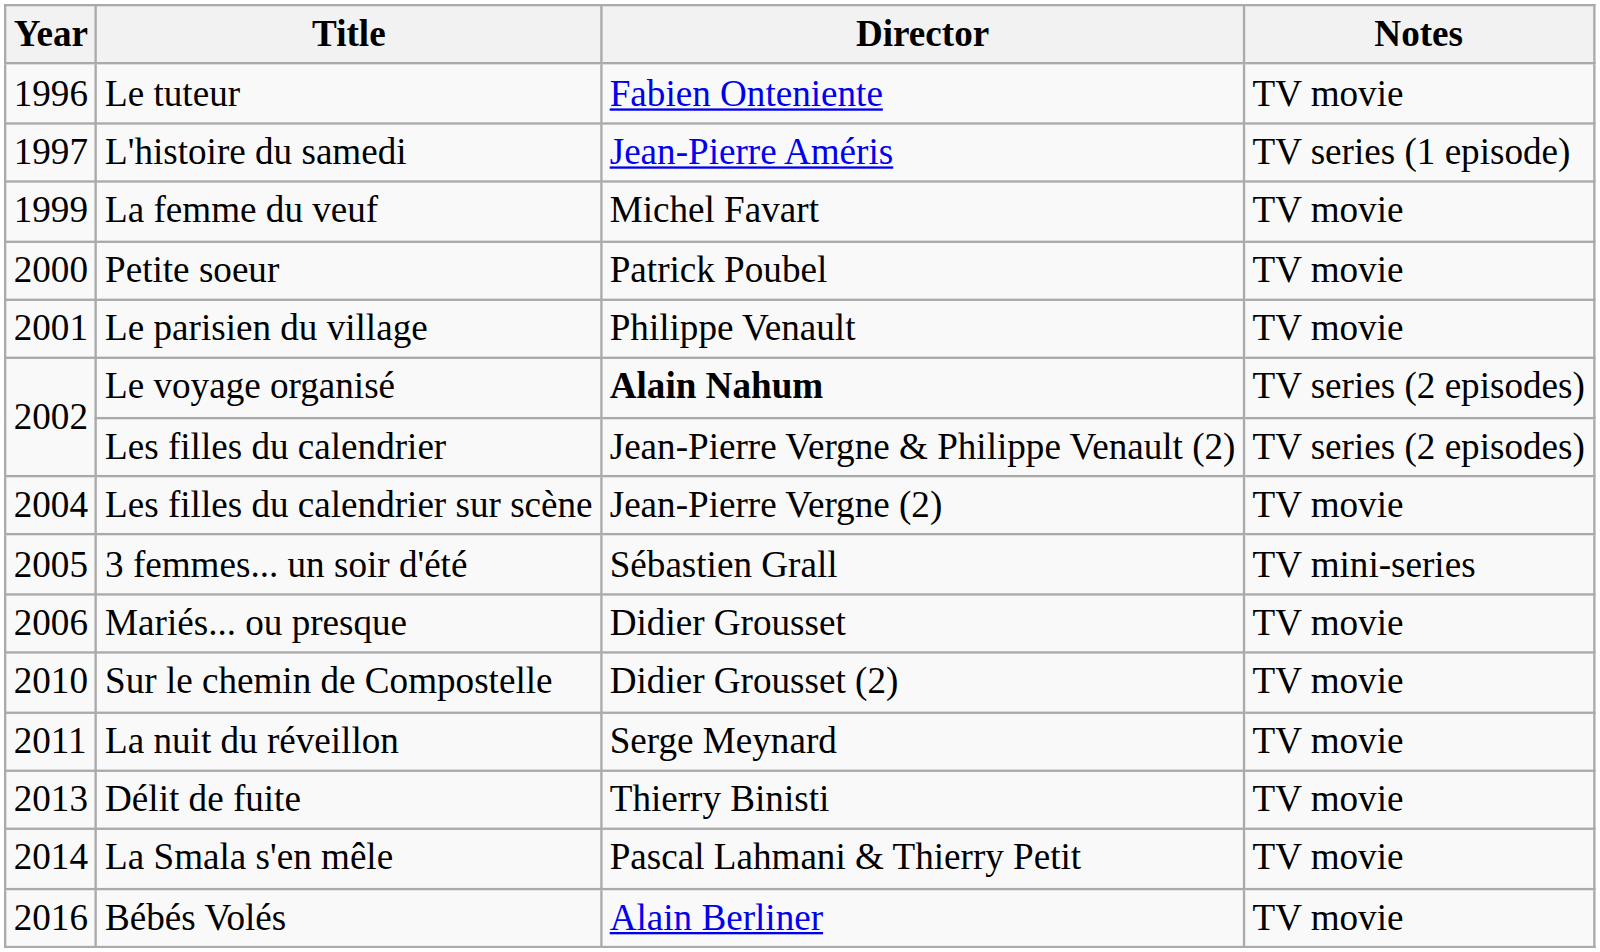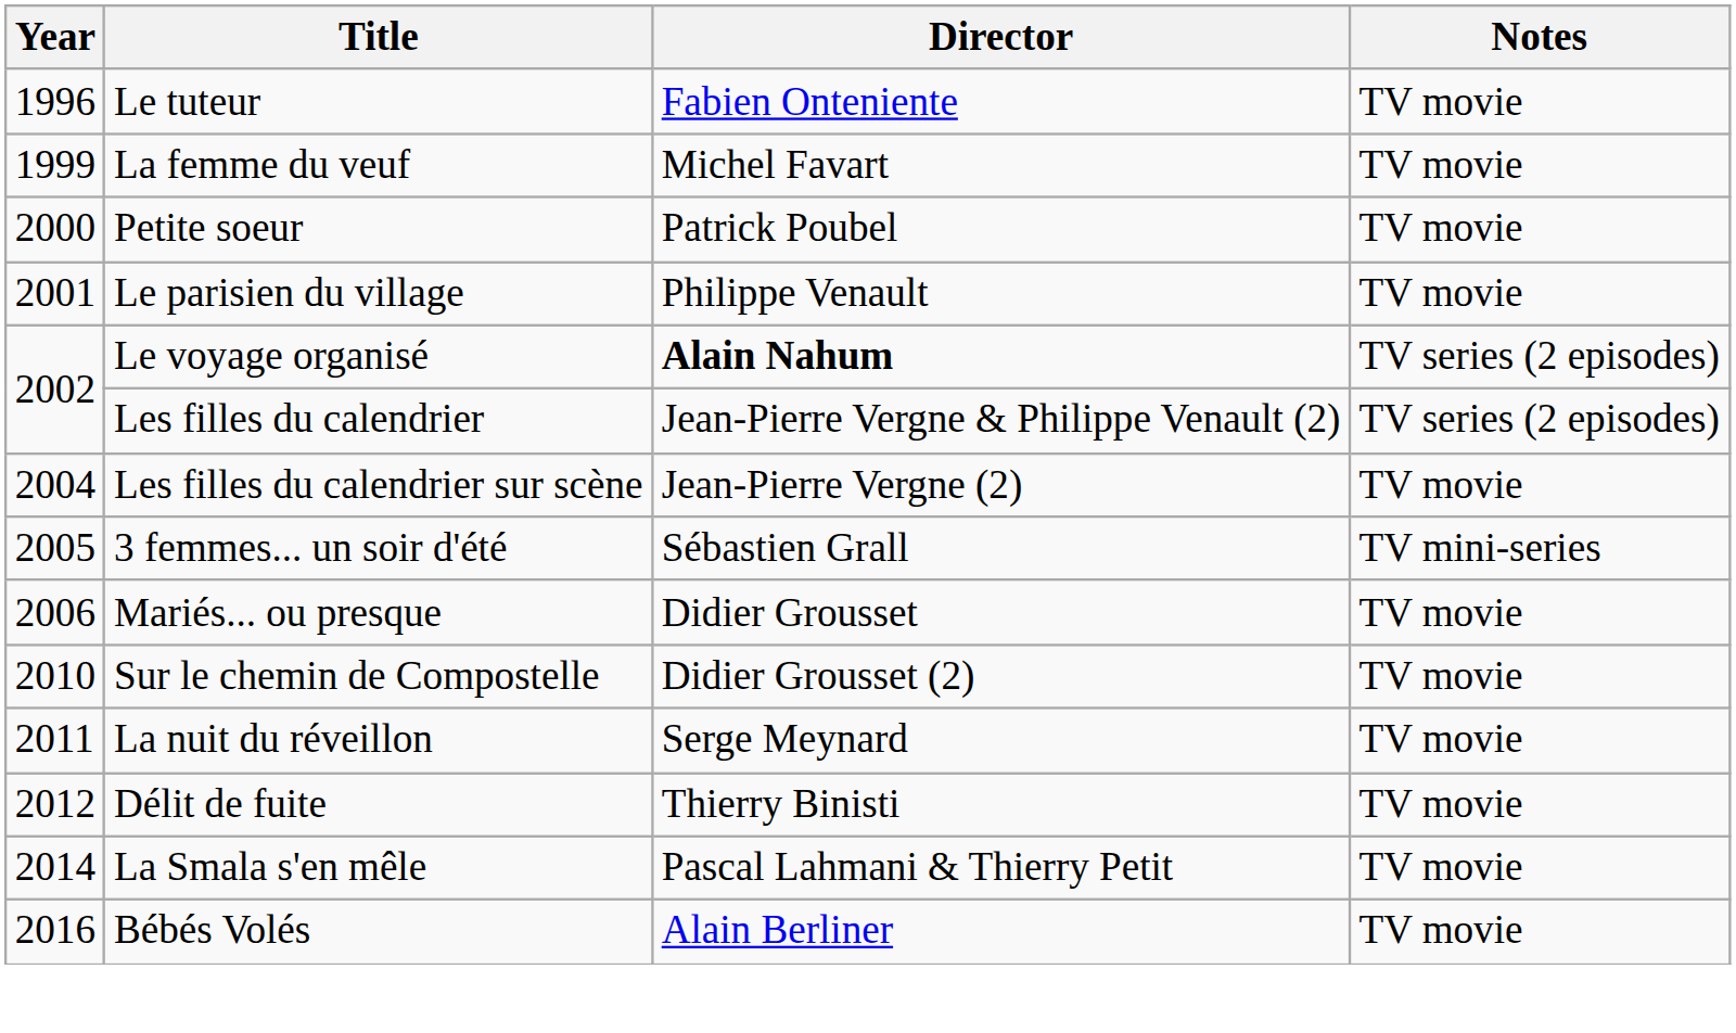 <table class="wikitable sortable">
 <tr>
 <th>Year</th>
 <th>Title</th>
 <th>Director</th>
 <th class="unsortable">Notes</th>
 </tr>
 <tr>
 <td rowspan=1>1996</td>
 <td>Le tuteur</td>
 <td><a href='#'>Fabien Onteniente</a></td>
 <td>TV movie</td>
-</tr>
-<tr>
-<td rowspan=1>1997</td>
-<td>L'histoire du samedi</td>
-<td><a href='#'>Jean-Pierre Améris</a></td>
-<td>TV series (1 episode)</td>
 </tr>
 <tr>
 <td rowspan=1>1999</td>
 <td>La femme du veuf</td>
 <td>Michel Favart</td>
 <td>TV movie</td>
 </tr>
 <tr>
 <td rowspan=1>2000</td>
 <td>Petite soeur</td>
 <td>Patrick Poubel</td>
 <td>TV movie</td>
 </tr>
 <tr>
 <td rowspan=1>2001</td>
 <td>Le parisien du village</td>
 <td>Philippe Venault</td>
 <td>TV movie</td>
 </tr>
 <tr>
 <td rowspan=2>2002</td>
 <td>Le voyage organisé</td>
 <td><strong>Alain Nahum</strong></td>
 <td>TV series (2 episodes)</td>
 </tr>
 <tr>
 <td>Les filles du calendrier</td>
 <td>Jean-Pierre Vergne & Philippe Venault (2)</td>
 <td>TV series (2 episodes)</td>
 </tr>
 <tr>
 <td rowspan=1>2004</td>
 <td>Les filles du calendrier sur scène</td>
 <td>Jean-Pierre Vergne (2)</td>
 <td>TV movie</td>
 </tr>
 <tr>
 <td rowspan=1>2005</td>
 <td>3 femmes... un soir d'été</td>
 <td>Sébastien Grall</td>
 <td>TV mini-series</td>
 </tr>
 <tr>
 <td rowspan=1>2006</td>
 <td>Mariés... ou presque</td>
 <td>Didier Grousset</td>
 <td>TV movie</td>
 </tr>
 <tr>
 <td rowspan=1>2010</td>
 <td>Sur le chemin de Compostelle</td>
 <td>Didier Grousset (2)</td>
 <td>TV movie</td>
 </tr>
 <tr>
 <td rowspan=1>2011</td>
 <td>La nuit du réveillon</td>
 <td>Serge Meynard</td>
 <td>TV movie</td>
 </tr>
 <tr>
-<td rowspan=1>2013</td>
+<td rowspan=1>2012</td>
 <td>Délit de fuite</td>
 <td>Thierry Binisti</td>
 <td>TV movie</td>
 </tr>
 <tr>
 <td rowspan=1>2014</td>
 <td>La Smala s'en mêle</td>
 <td>Pascal Lahmani & Thierry Petit</td>
 <td>TV movie</td>
 </tr>
 <tr>
 <td rowspan=1>2016</td>
 <td>Bébés Volés</td>
 <td><a href='#'>Alain Berliner</a></td>
 <td>TV movie</td>
 </tr>
 <tr>
 </tr>
 </table>
